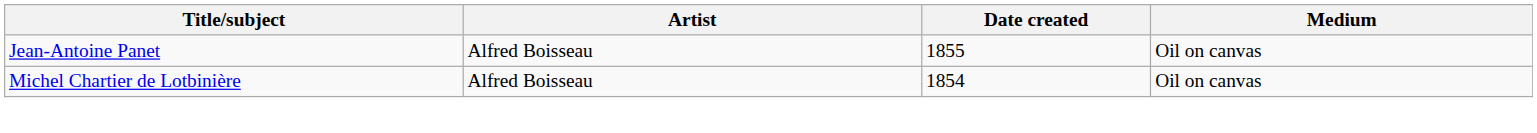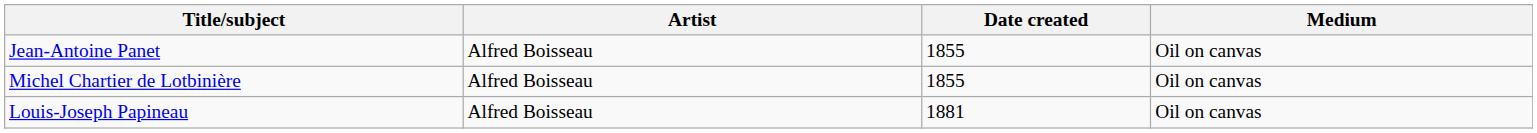 <table class="wikitable" style="width:100%">
 <tr>
 <th width="30%">Title/subject</th>
 <th width="30%">Artist</th>
 <th width="15%">Date created</th>
 <th width="25%">Medium</th>
 </tr>
 <tr>
 <td><a href='#'>Jean-Antoine Panet</a></td>
 <td>Alfred Boisseau</td>
 <td>1855</td>
 <td>Oil on canvas</td>
 </tr>
 <tr>
 <td><a href='#'>Michel Chartier de Lotbinière</a></td>
 <td>Alfred Boisseau</td>
-<td>1854</td>
+<td>1855</td>
+<td>Oil on canvas</td>
+</tr>
+<tr>
+<td><a href='#'>Louis-Joseph Papineau</a></td>
+<td>Alfred Boisseau</td>
+<td>1881</td>
 <td>Oil on canvas</td>
 </tr>
 </table>
